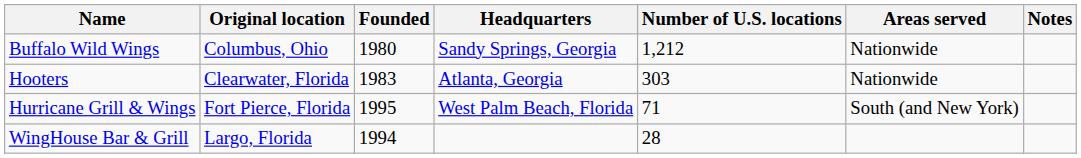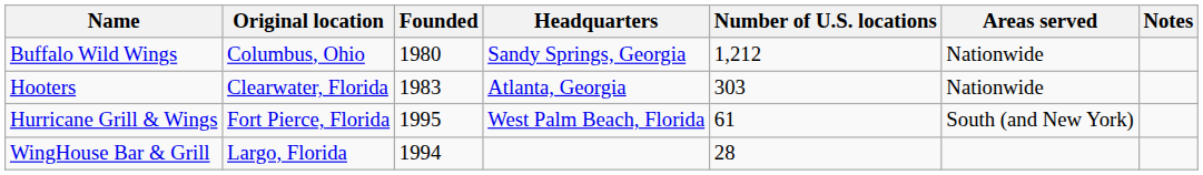 <table class="wikitable sortable">
 <tr>
 <th>Name</th>
 <th>Original location</th>
 <th>Founded</th>
 <th>Headquarters</th>
 <th data-sort-type="number">Number of U.S. locations</th>
 <th>Areas served</th>
 <th>Notes</th>
 </tr>
 <tr>
 <td><a href='#'>Buffalo Wild Wings</a></td>
 <td><a href='#'>Columbus, Ohio</a></td>
 <td>1980</td>
 <td><a href='#'>Sandy Springs, Georgia</a></td>
 <td>1,212</td>
 <td>Nationwide</td>
 <td></td>
 </tr>
 <tr>
 <td><a href='#'>Hooters</a></td>
 <td><a href='#'>Clearwater, Florida</a></td>
 <td>1983</td>
 <td><a href='#'>Atlanta, Georgia</a></td>
 <td>303</td>
 <td>Nationwide</td>
 <td></td>
 </tr>
 <tr>
 <td><a href='#'>Hurricane Grill & Wings</a></td>
 <td><a href='#'>Fort Pierce, Florida</a></td>
 <td>1995</td>
 <td><a href='#'>West Palm Beach, Florida</a></td>
-<td>71</td>
+<td>61</td>
 <td>South (and New York)</td>
 <td></td>
 </tr>
 <tr>
 <td><a href='#'>WingHouse Bar & Grill</a></td>
 <td><a href='#'>Largo, Florida</a></td>
 <td>1994</td>
 <td></td>
 <td>28</td>
 <td></td>
 <td></td>
 </tr>
 </table>
